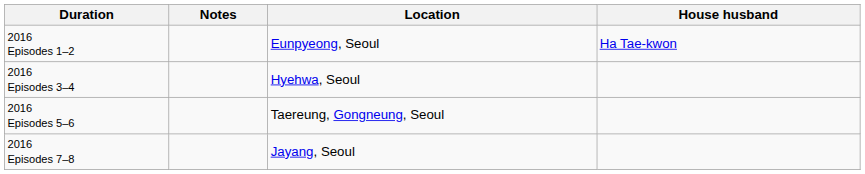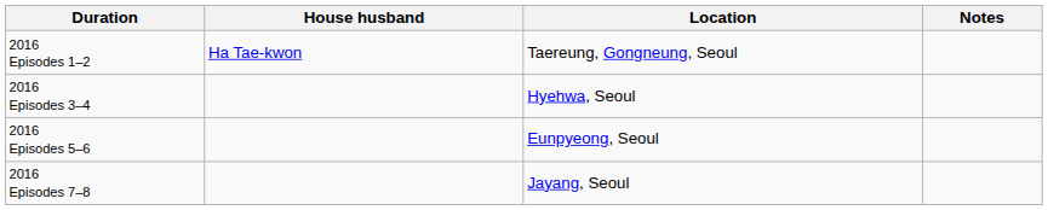 <table class="wikitable plainrowheaders" style="width:52%;">
 <tr>
 <th scope="col"  style="width:10%;">Duration</th>
+<th scope="col"  style="width:16%;">House husband</th>
+<th scope="col"  style="width:20%;">Location</th>
 <th scope="col"  style="width:6%">Notes</th>
-<th scope="col"  style="width:20%;">Location</th>
-<th scope="col"  style="width:16%;">House husband</th>
 </tr>
 <tr>
 <td><small>2016<br>Episodes 1–2</small></td>
+<td><a href='#'>Ha Tae-kwon</a></td>
+<td>Taereung, <a href='#'>Gongneung</a>, Seoul</td>
 <td></td>
-<td><a href='#'>Eunpyeong</a>, Seoul</td>
-<td><a href='#'>Ha Tae-kwon</a></td>
 </tr>
 <tr>
 <td><small>2016<br>Episodes 3–4</small></td>
 <td></td>
 <td><a href='#'>Hyehwa</a>, Seoul</td>
 <td></td>
 </tr>
 <tr>
 <td><small>2016<br>Episodes 5–6</small></td>
 <td></td>
-<td>Taereung, <a href='#'>Gongneung</a>, Seoul</td>
+<td><a href='#'>Eunpyeong</a>, Seoul</td>
 <td></td>
 </tr>
 <tr>
 <td><small>2016<br>Episodes 7–8</small></td>
 <td></td>
 <td><a href='#'>Jayang</a>, Seoul</td>
 <td></td>
 </tr>
 </table>
